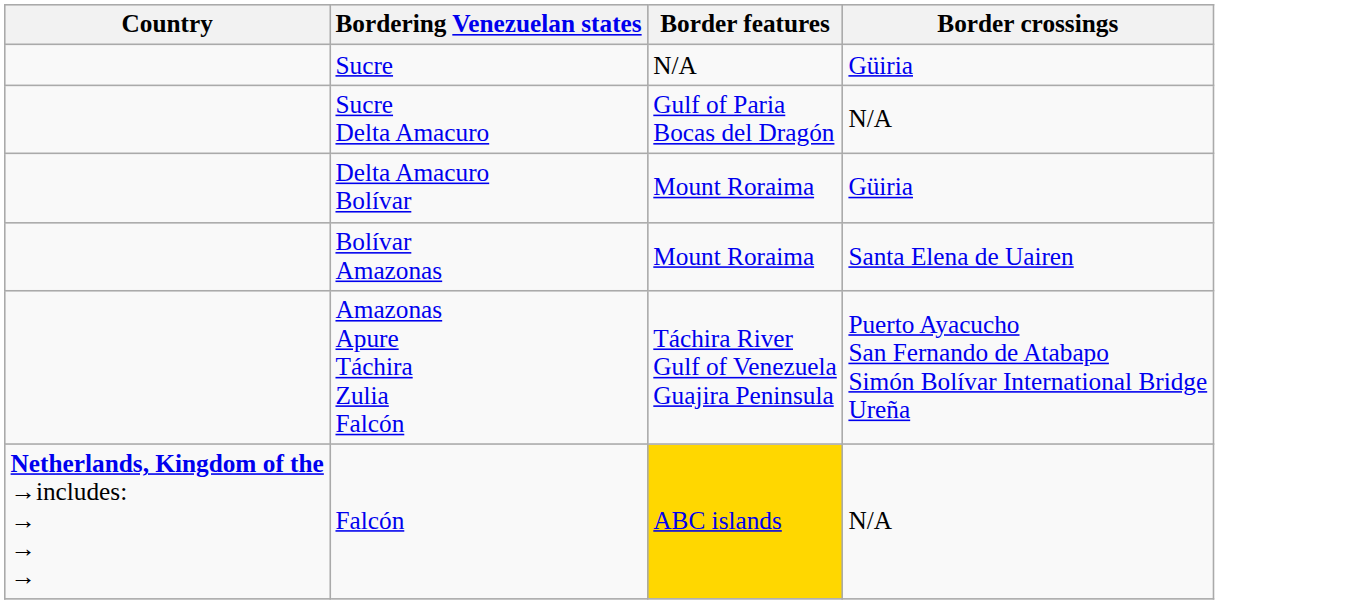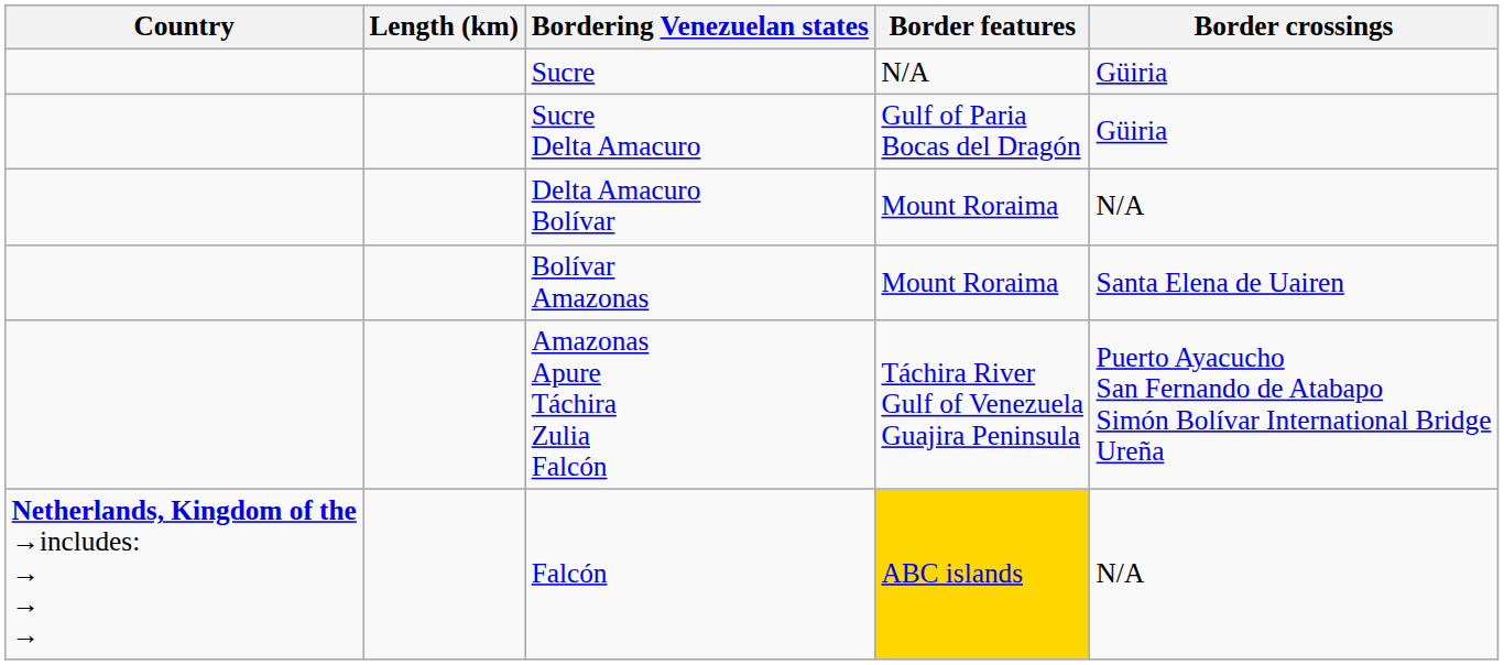 <table class="wikitable sortable">
 <tr>
 <th>Country</th>
+<th>Length (km)</th>
 <th class="unsortable">Bordering <a href='#'>Venezuelan states</a></th>
 <th class="unsortable">Border features</th>
 <th class="unsortable">Border crossings</th>
 </tr>
 <tr>
 <td><strong></strong></td>
+<td></td>
 <td><a href='#'>Sucre</a></td>
 <td>N/A</td>
 <td><a href='#'>Güiria</a></td>
 </tr>
 <tr>
 <td><strong></strong></td>
+<td></td>
 <td><a href='#'>Sucre</a> <br> <a href='#'>Delta Amacuro</a></td>
 <td><a href='#'>Gulf of Paria</a> <br> <a href='#'>Bocas del Dragón</a></td>
+<td><a href='#'>Güiria</a></td>
+</tr>
+<tr>
+<td><strong></strong></td>
+<td></td>
+<td><a href='#'>Delta Amacuro</a> <br> <a href='#'>Bolívar</a></td>
+<td><a href='#'>Mount Roraima</a></td>
 <td>N/A</td>
 </tr>
 <tr>
 <td><strong></strong></td>
-<td><a href='#'>Delta Amacuro</a> <br> <a href='#'>Bolívar</a></td>
-<td><a href='#'>Mount Roraima</a></td>
-<td><a href='#'>Güiria</a></td>
-</tr>
-<tr>
-<td><strong></strong></td>
+<td></td>
 <td><a href='#'>Bolívar</a> <br> <a href='#'>Amazonas</a></td>
 <td><a href='#'>Mount Roraima</a></td>
 <td><a href='#'>Santa Elena de Uairen</a></td>
 </tr>
 <tr>
 <td><strong></strong></td>
+<td></td>
 <td><a href='#'>Amazonas</a> <br> <a href='#'>Apure</a> <br> <a href='#'>Táchira</a> <br> <a href='#'>Zulia</a> <br> <a href='#'>Falcón</a></td>
 <td><a href='#'>Táchira River</a> <br> <a href='#'>Gulf of Venezuela</a> <br> <a href='#'>Guajira Peninsula</a></td>
 <td><a href='#'>Puerto Ayacucho</a><br><a href='#'>San Fernando de Atabapo</a><br><a href='#'>Simón Bolívar International Bridge</a><br><a href='#'>Ureña</a></td>
 </tr>
 <tr>
 <td><strong> <a href='#'>Netherlands, Kingdom of the</a></strong><br>→includes:<br>→<br>→<br>→</td>
+<td></td>
 <td><a href='#'>Falcón</a></td>
 <td style="background: gold;"><a href='#'>ABC islands</a></td>
 <td>N/A</td>
 </tr>
 </table>
